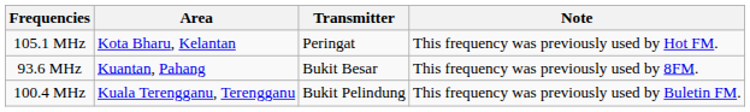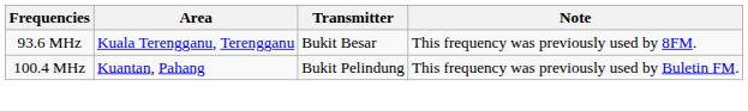 <table class="wikitable">
 <tr>
 <th>Frequencies</th>
 <th>Area</th>
 <th>Transmitter</th>
 <th>Note</th>
 </tr>
 <tr>
-<td style="text-align:center;">105.1 MHz</td>
-<td><a href='#'>Kota Bharu</a>, <a href='#'>Kelantan</a></td>
-<td>Peringat</td>
-<td>This frequency was previously used by <a href='#'>Hot FM</a>.</td>
-</tr>
-<tr>
 <td style="text-align:center;">93.6 MHz</td>
-<td><a href='#'>Kuantan</a>, <a href='#'>Pahang</a></td>
+<td><a href='#'>Kuala Terengganu</a>, <a href='#'>Terengganu</a></td>
 <td>Bukit Besar</td>
 <td>This frequency was previously used by <a href='#'>8FM</a>.</td>
 </tr>
 <tr>
 <td style="text-align:center;">100.4 MHz</td>
-<td><a href='#'>Kuala Terengganu</a>, <a href='#'>Terengganu</a></td>
+<td><a href='#'>Kuantan</a>, <a href='#'>Pahang</a></td>
 <td>Bukit Pelindung</td>
 <td>This frequency was previously used by <a href='#'>Buletin FM</a>.</td>
 </tr>
 </table>
